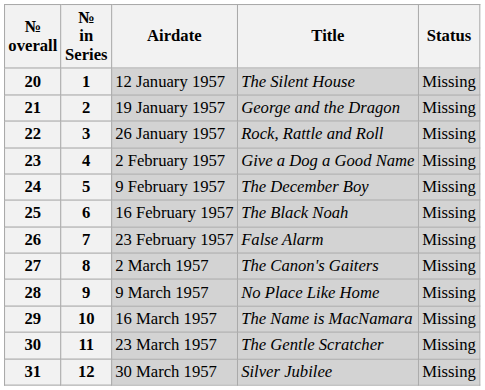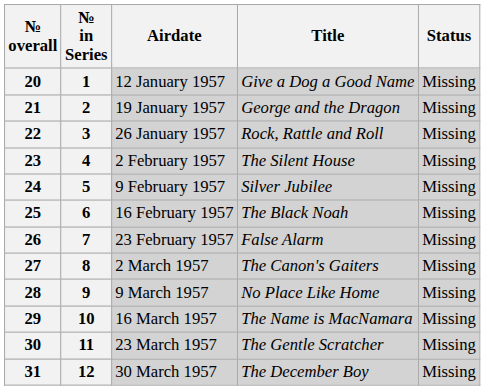 <table class="wikitable">
 <tr>
 <th>№<br>overall</th>
 <th>№<br>in<br>Series</th>
 <th>Airdate</th>
 <th>Title</th>
 <th>Status</th>
 </tr>
 <tr style="background:lightgrey;">
 <th style="text-align:center;">20</th>
 <th style="text-align:center;">1</th>
 <td>12 January 1957</td>
-<td><em>The Silent House</em></td>
+<td><em>Give a Dog a Good Name</em></td>
 <td>Missing</td>
 </tr>
 <tr style="background:lightgrey;">
 <th style="text-align:center;">21</th>
 <th style="text-align:center;">2</th>
 <td>19 January 1957</td>
 <td><em>George and the Dragon</em></td>
 <td>Missing</td>
 </tr>
 <tr style="background:lightgrey;">
 <th style="text-align:center;">22</th>
 <th style="text-align:center;">3</th>
 <td>26 January 1957</td>
 <td><em>Rock, Rattle and Roll</em></td>
 <td>Missing</td>
 </tr>
 <tr style="background:lightgrey;">
 <th style="text-align:center;">23</th>
 <th style="text-align:center;">4</th>
 <td>2 February 1957</td>
-<td><em>Give a Dog a Good Name</em></td>
+<td><em>The Silent House</em></td>
 <td>Missing</td>
 </tr>
 <tr style="background:lightgrey;">
 <th style="text-align:center;">24</th>
 <th style="text-align:center;">5</th>
 <td>9 February 1957</td>
-<td><em>The December Boy</em></td>
+<td><em>Silver Jubilee</em></td>
 <td>Missing</td>
 </tr>
 <tr style="background:lightgrey;">
 <th style="text-align:center;">25</th>
 <th style="text-align:center;">6</th>
 <td>16 February 1957</td>
 <td><em>The Black Noah</em></td>
 <td>Missing</td>
 </tr>
 <tr style="background:lightgrey;">
 <th style="text-align:center;">26</th>
 <th style="text-align:center;">7</th>
 <td>23 February 1957</td>
 <td><em>False Alarm</em></td>
 <td>Missing</td>
 </tr>
 <tr style="background:lightgrey;">
 <th style="text-align:center;">27</th>
 <th style="text-align:center;">8</th>
 <td>2 March 1957</td>
 <td><em>The Canon's Gaiters</em></td>
 <td>Missing</td>
 </tr>
 <tr style="background:lightgrey;">
 <th style="text-align:center;">28</th>
 <th style="text-align:center;">9</th>
 <td>9 March 1957</td>
 <td><em>No Place Like Home</em></td>
 <td>Missing</td>
 </tr>
 <tr style="background:lightgrey;">
 <th style="text-align:center;">29</th>
 <th style="text-align:center;">10</th>
 <td>16 March 1957</td>
 <td><em>The Name is MacNamara</em></td>
 <td>Missing</td>
 </tr>
 <tr style="background:lightgrey;">
 <th style="text-align:center;">30</th>
 <th style="text-align:center;">11</th>
 <td>23 March 1957</td>
 <td><em>The Gentle Scratcher</em></td>
 <td>Missing</td>
 </tr>
 <tr style="background:lightgrey;">
 <th style="text-align:center;">31</th>
 <th style="text-align:center;">12</th>
 <td>30 March 1957</td>
-<td><em>Silver Jubilee</em></td>
+<td><em>The December Boy</em></td>
 <td>Missing</td>
 </tr>
 </table>
